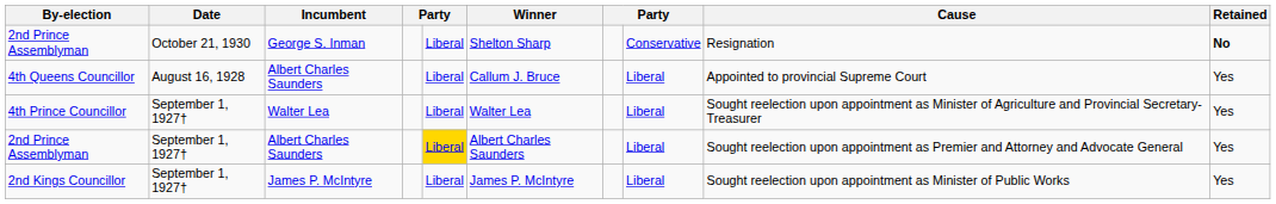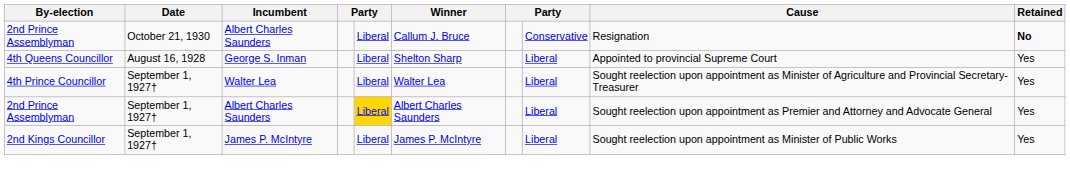 <table class=wikitable style="width:100%">
 <tr>
 <th>By-election</th>
 <th>Date</th>
 <th>Incumbent</th>
 <th colspan=2>Party</th>
 <th>Winner</th>
 <th colspan=2>Party</th>
 <th>Cause</th>
 <th>Retained</th>
 </tr>
 <tr>
 <td><a href='#'>2nd Prince Assemblyman</a></td>
 <td>October 21, 1930</td>
-<td><a href='#'>George S. Inman</a></td>
+<td><a href='#'>Albert Charles Saunders</a></td>
 <td>    </td>
 <td><a href='#'>Liberal</a></td>
-<td><a href='#'>Shelton Sharp</a></td>
+<td><a href='#'>Callum J. Bruce</a></td>
 <td>    </td>
 <td><a href='#'>Conservative</a></td>
 <td>Resignation</td>
 <td><strong>No</strong></td>
 </tr>
 <tr>
 <td><a href='#'>4th Queens Councillor</a></td>
 <td>August 16, 1928</td>
-<td><a href='#'>Albert Charles Saunders</a></td>
+<td><a href='#'>George S. Inman</a></td>
 <td>    </td>
 <td><a href='#'>Liberal</a></td>
-<td><a href='#'>Callum J. Bruce</a></td>
+<td><a href='#'>Shelton Sharp</a></td>
 <td>    </td>
 <td><a href='#'>Liberal</a></td>
 <td>Appointed to provincial Supreme Court</td>
 <td>Yes</td>
 </tr>
 <tr>
 <td><a href='#'>4th Prince Councillor</a></td>
 <td>September 1, 1927†</td>
 <td><a href='#'>Walter Lea</a></td>
 <td>    </td>
 <td><a href='#'>Liberal</a></td>
 <td><a href='#'>Walter Lea</a></td>
 <td>    </td>
 <td><a href='#'>Liberal</a></td>
 <td>Sought reelection upon appointment as Minister of Agriculture and Provincial Secretary-Treasurer</td>
 <td>Yes</td>
 </tr>
 <tr>
 <td><a href='#'>2nd Prince Assemblyman</a></td>
 <td>September 1, 1927†</td>
 <td><a href='#'>Albert Charles Saunders</a></td>
 <td>    </td>
 <td style="background: gold;"><a href='#'>Liberal</a></td>
 <td><a href='#'>Albert Charles Saunders</a></td>
 <td>    </td>
 <td><a href='#'>Liberal</a></td>
 <td>Sought reelection upon appointment as Premier and Attorney and Advocate General</td>
 <td>Yes</td>
 </tr>
 <tr>
 <td><a href='#'>2nd Kings Councillor</a></td>
 <td>September 1, 1927†</td>
 <td><a href='#'>James P. McIntyre</a></td>
 <td>    </td>
 <td><a href='#'>Liberal</a></td>
 <td><a href='#'>James P. McIntyre</a></td>
 <td>    </td>
 <td><a href='#'>Liberal</a></td>
 <td>Sought reelection upon appointment as Minister of Public Works</td>
 <td>Yes</td>
 </tr>
 </table>
